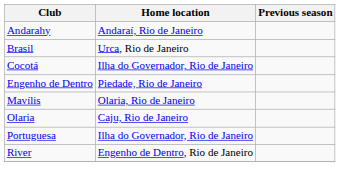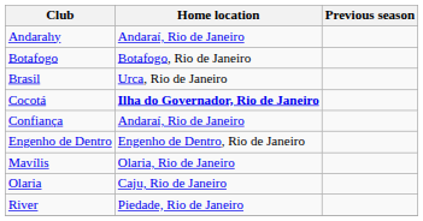 <table class="wikitable sortable">
 <tr>
 <th>Club</th>
 <th>Home location</th>
 <th>Previous season</th>
 </tr>
 <tr>
 <td><a href='#'>Andarahy</a></td>
 <td><a href='#'>Andaraí, Rio de Janeiro</a></td>
 <td></td>
 </tr>
 <tr>
+<td><a href='#'>Botafogo</a></td>
+<td><a href='#'>Botafogo</a>, Rio de Janeiro</td>
+<td></td>
+</tr>
+<tr>
 <td><a href='#'>Brasil</a></td>
 <td><a href='#'>Urca</a>, Rio de Janeiro</td>
 <td></td>
 </tr>
 <tr>
 <td><a href='#'>Cocotá</a></td>
-<td><a href='#'>Ilha do Governador, Rio de Janeiro</a></td>
+<td><strong><a href='#'>Ilha do Governador, Rio de Janeiro</a></strong></td>
+<td></td>
+</tr>
+<tr>
+<td><a href='#'>Confiança</a></td>
+<td><a href='#'>Andaraí, Rio de Janeiro</a></td>
 <td></td>
 </tr>
 <tr>
 <td><a href='#'>Engenho de Dentro</a></td>
-<td><a href='#'>Piedade, Rio de Janeiro</a></td>
+<td><a href='#'>Engenho de Dentro</a>, Rio de Janeiro</td>
 <td></td>
 </tr>
 <tr>
 <td><a href='#'>Mavílis</a></td>
 <td><a href='#'>Olaria, Rio de Janeiro</a></td>
 <td></td>
 </tr>
 <tr>
 <td><a href='#'>Olaria</a></td>
 <td><a href='#'>Caju, Rio de Janeiro</a></td>
 <td></td>
 </tr>
 <tr>
-<td><a href='#'>Portuguesa</a></td>
-<td><a href='#'>Ilha do Governador, Rio de Janeiro</a></td>
-<td></td>
-</tr>
-<tr>
 <td><a href='#'>River</a></td>
-<td><a href='#'>Engenho de Dentro</a>, Rio de Janeiro</td>
+<td><a href='#'>Piedade, Rio de Janeiro</a></td>
 <td></td>
 </tr>
 <tr>
 </tr>
 </table>
